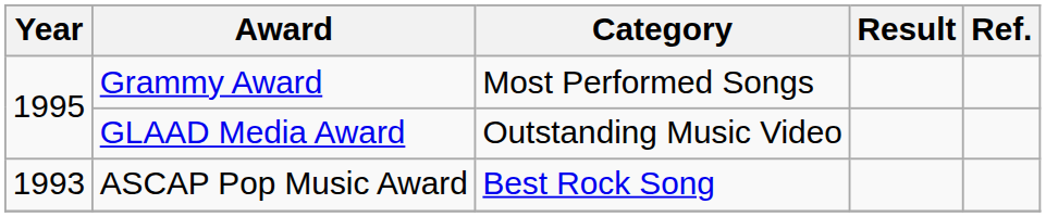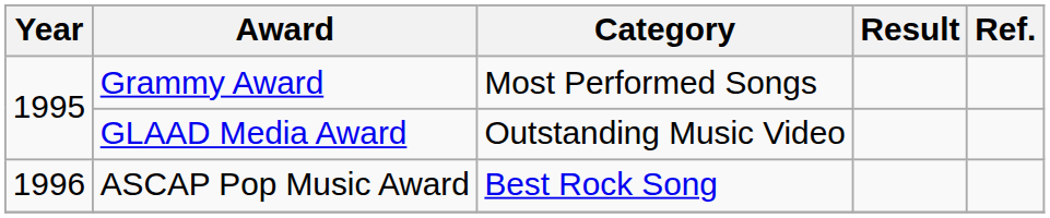 <table class="wikitable">
 <tr>
 <th>Year</th>
 <th>Award</th>
 <th>Category</th>
 <th>Result</th>
 <th>Ref.</th>
 </tr>
 <tr>
 <td rowspan="2">1995</td>
 <td><a href='#'>Grammy Award</a></td>
 <td>Most Performed Songs</td>
 <td></td>
 <td align="center"></td>
 </tr>
 <tr>
 <td><a href='#'>GLAAD Media Award</a></td>
 <td>Outstanding Music Video</td>
 <td></td>
 <td align="center"></td>
 </tr>
 <tr>
-<td>1993</td>
+<td>1996</td>
 <td>ASCAP Pop Music Award</td>
 <td><a href='#'>Best Rock Song</a></td>
 <td></td>
 <td align="center"></td>
 </tr>
 <tr>
 </tr>
 </table>
